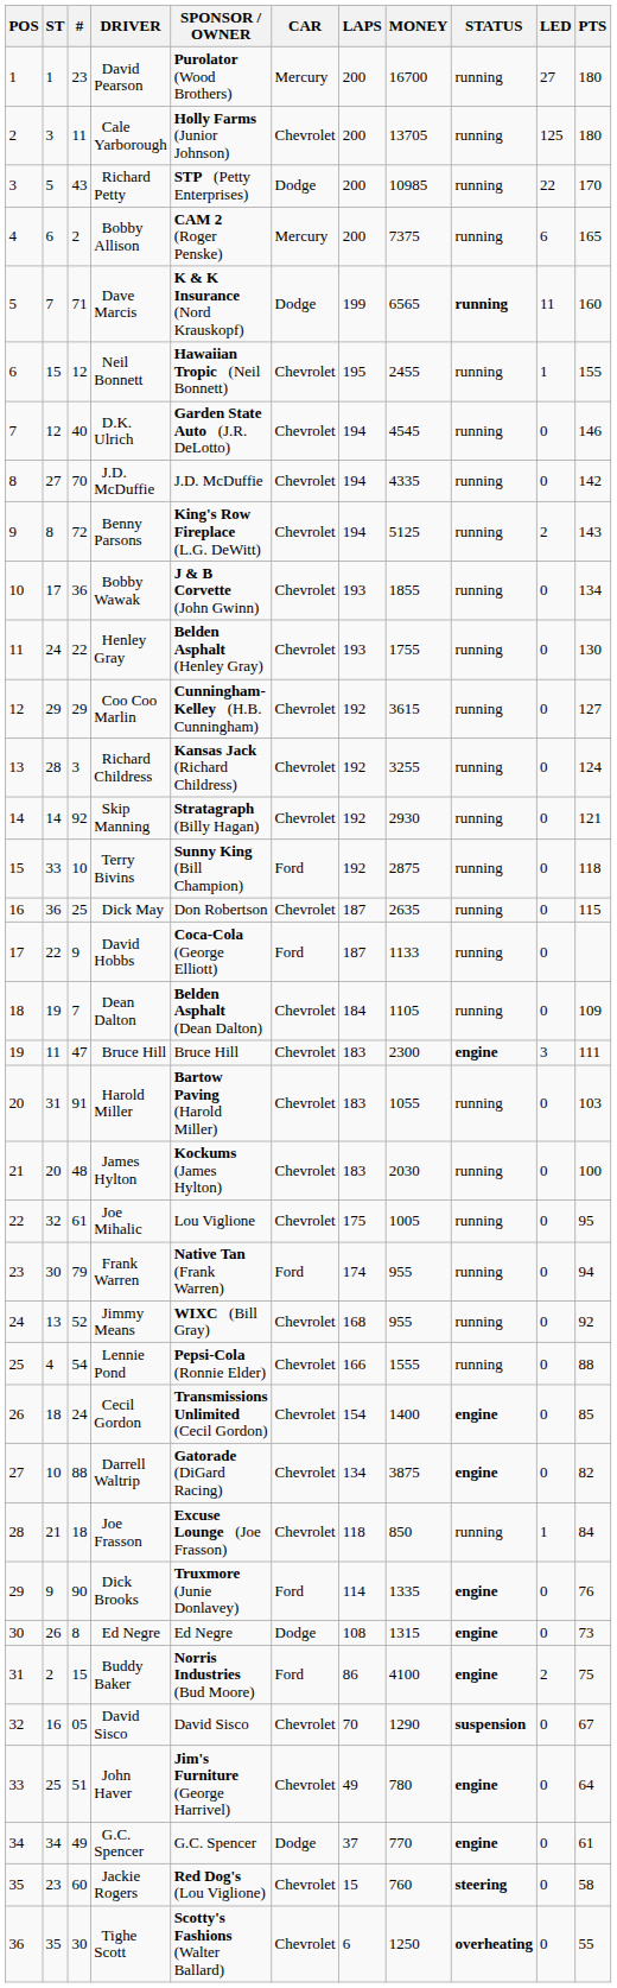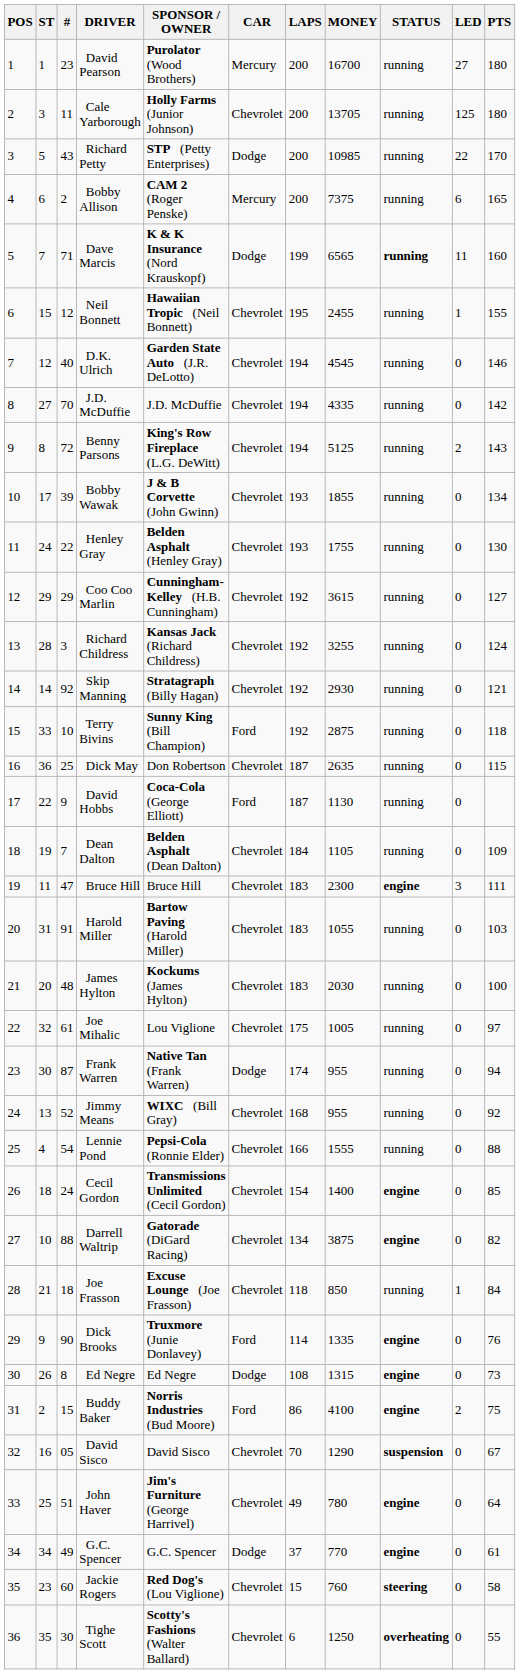 <table class="wikitable">
 <tr>
 <th>POS</th>
 <th>ST</th>
 <th>#</th>
 <th>DRIVER</th>
 <th>SPONSOR / OWNER</th>
 <th>CAR</th>
 <th>LAPS</th>
 <th>MONEY</th>
 <th>STATUS</th>
 <th>LED</th>
 <th>PTS</th>
 </tr>
 <tr>
 <td>1</td>
 <td>1</td>
 <td>23</td>
 <td>  David Pearson</td>
 <td><strong>Purolator</strong>   (Wood Brothers)</td>
 <td>Mercury</td>
 <td>200</td>
 <td>16700</td>
 <td>running</td>
 <td>27</td>
 <td>180</td>
 </tr>
 <tr>
 <td>2</td>
 <td>3</td>
 <td>11</td>
 <td>  Cale Yarborough</td>
 <td><strong>Holly Farms</strong>   (Junior Johnson)</td>
 <td>Chevrolet</td>
 <td>200</td>
 <td>13705</td>
 <td>running</td>
 <td>125</td>
 <td>180</td>
 </tr>
 <tr>
 <td>3</td>
 <td>5</td>
 <td>43</td>
 <td>  Richard Petty</td>
 <td><strong>STP</strong>   (Petty Enterprises)</td>
 <td>Dodge</td>
 <td>200</td>
 <td>10985</td>
 <td>running</td>
 <td>22</td>
 <td>170</td>
 </tr>
 <tr>
 <td>4</td>
 <td>6</td>
 <td>2</td>
 <td>  Bobby Allison</td>
 <td><strong>CAM 2</strong>   (Roger Penske)</td>
 <td>Mercury</td>
 <td>200</td>
 <td>7375</td>
 <td>running</td>
 <td>6</td>
 <td>165</td>
 </tr>
 <tr>
 <td>5</td>
 <td>7</td>
 <td>71</td>
 <td>  Dave Marcis</td>
 <td><strong>K & K Insurance</strong>   (Nord Krauskopf)</td>
 <td>Dodge</td>
 <td>199</td>
 <td>6565</td>
 <td><strong>running</strong></td>
 <td>11</td>
 <td>160</td>
 </tr>
 <tr>
 <td>6</td>
 <td>15</td>
 <td>12</td>
 <td>  Neil Bonnett</td>
 <td><strong>Hawaiian Tropic</strong>   (Neil Bonnett)</td>
 <td>Chevrolet</td>
 <td>195</td>
 <td>2455</td>
 <td>running</td>
 <td>1</td>
 <td>155</td>
 </tr>
 <tr>
 <td>7</td>
 <td>12</td>
 <td>40</td>
 <td>  D.K. Ulrich</td>
 <td><strong>Garden State Auto</strong>   (J.R. DeLotto)</td>
 <td>Chevrolet</td>
 <td>194</td>
 <td>4545</td>
 <td>running</td>
 <td>0</td>
 <td>146</td>
 </tr>
 <tr>
 <td>8</td>
 <td>27</td>
 <td>70</td>
 <td>  J.D. McDuffie</td>
 <td>J.D. McDuffie</td>
 <td>Chevrolet</td>
 <td>194</td>
 <td>4335</td>
 <td>running</td>
 <td>0</td>
 <td>142</td>
 </tr>
 <tr>
 <td>9</td>
 <td>8</td>
 <td>72</td>
 <td>  Benny Parsons</td>
 <td><strong>King's Row Fireplace</strong>   (L.G. DeWitt)</td>
 <td>Chevrolet</td>
 <td>194</td>
 <td>5125</td>
 <td>running</td>
 <td>2</td>
 <td>143</td>
 </tr>
 <tr>
 <td>10</td>
 <td>17</td>
-<td>36</td>
+<td>39</td>
 <td>  Bobby Wawak</td>
 <td><strong>J & B Corvette</strong>   (John Gwinn)</td>
 <td>Chevrolet</td>
 <td>193</td>
 <td>1855</td>
 <td>running</td>
 <td>0</td>
 <td>134</td>
 </tr>
 <tr>
 <td>11</td>
 <td>24</td>
 <td>22</td>
 <td>  Henley Gray</td>
 <td><strong>Belden Asphalt</strong>   (Henley Gray)</td>
 <td>Chevrolet</td>
 <td>193</td>
 <td>1755</td>
 <td>running</td>
 <td>0</td>
 <td>130</td>
 </tr>
 <tr>
 <td>12</td>
 <td>29</td>
 <td>29</td>
 <td>  Coo Coo Marlin</td>
 <td><strong>Cunningham-Kelley</strong>   (H.B. Cunningham)</td>
 <td>Chevrolet</td>
 <td>192</td>
 <td>3615</td>
 <td>running</td>
 <td>0</td>
 <td>127</td>
 </tr>
 <tr>
 <td>13</td>
 <td>28</td>
 <td>3</td>
 <td>  Richard Childress</td>
 <td><strong>Kansas Jack</strong>   (Richard Childress)</td>
 <td>Chevrolet</td>
 <td>192</td>
 <td>3255</td>
 <td>running</td>
 <td>0</td>
 <td>124</td>
 </tr>
 <tr>
 <td>14</td>
 <td>14</td>
 <td>92</td>
 <td>  Skip Manning</td>
 <td><strong>Stratagraph</strong>   (Billy Hagan)</td>
 <td>Chevrolet</td>
 <td>192</td>
 <td>2930</td>
 <td>running</td>
 <td>0</td>
 <td>121</td>
 </tr>
 <tr>
 <td>15</td>
 <td>33</td>
 <td>10</td>
 <td>  Terry Bivins</td>
 <td><strong>Sunny King</strong>   (Bill Champion)</td>
 <td>Ford</td>
 <td>192</td>
 <td>2875</td>
 <td>running</td>
 <td>0</td>
 <td>118</td>
 </tr>
 <tr>
 <td>16</td>
 <td>36</td>
 <td>25</td>
 <td>  Dick May</td>
 <td>Don Robertson</td>
 <td>Chevrolet</td>
 <td>187</td>
 <td>2635</td>
 <td>running</td>
 <td>0</td>
 <td>115</td>
 </tr>
 <tr>
 <td>17</td>
 <td>22</td>
 <td>9</td>
 <td>  David Hobbs</td>
 <td><strong>Coca-Cola</strong>   (George Elliott)</td>
 <td>Ford</td>
 <td>187</td>
-<td>1133</td>
+<td>1130</td>
 <td>running</td>
 <td>0</td>
 <td></td>
 </tr>
 <tr>
 <td>18</td>
 <td>19</td>
 <td>7</td>
 <td>  Dean Dalton</td>
 <td><strong>Belden Asphalt</strong>   (Dean Dalton)</td>
 <td>Chevrolet</td>
 <td>184</td>
 <td>1105</td>
 <td>running</td>
 <td>0</td>
 <td>109</td>
 </tr>
 <tr>
 <td>19</td>
 <td>11</td>
 <td>47</td>
 <td>  Bruce Hill</td>
 <td>Bruce Hill</td>
 <td>Chevrolet</td>
 <td>183</td>
 <td>2300</td>
 <td><strong>engine</strong></td>
 <td>3</td>
 <td>111</td>
 </tr>
 <tr>
 <td>20</td>
 <td>31</td>
 <td>91</td>
 <td>  Harold Miller</td>
 <td><strong>Bartow Paving</strong>   (Harold Miller)</td>
 <td>Chevrolet</td>
 <td>183</td>
 <td>1055</td>
 <td>running</td>
 <td>0</td>
 <td>103</td>
 </tr>
 <tr>
 <td>21</td>
 <td>20</td>
 <td>48</td>
 <td>  James Hylton</td>
 <td><strong>Kockums</strong>   (James Hylton)</td>
 <td>Chevrolet</td>
 <td>183</td>
 <td>2030</td>
 <td>running</td>
 <td>0</td>
 <td>100</td>
 </tr>
 <tr>
 <td>22</td>
 <td>32</td>
 <td>61</td>
 <td>  Joe Mihalic</td>
 <td>Lou Viglione</td>
 <td>Chevrolet</td>
 <td>175</td>
 <td>1005</td>
 <td>running</td>
 <td>0</td>
-<td>95</td>
+<td>97</td>
 </tr>
 <tr>
 <td>23</td>
 <td>30</td>
-<td>79</td>
+<td>87</td>
 <td>  Frank Warren</td>
 <td><strong>Native Tan</strong>   (Frank Warren)</td>
-<td>Ford</td>
+<td>Dodge</td>
 <td>174</td>
 <td>955</td>
 <td>running</td>
 <td>0</td>
 <td>94</td>
 </tr>
 <tr>
 <td>24</td>
 <td>13</td>
 <td>52</td>
 <td>  Jimmy Means</td>
 <td><strong>WIXC</strong>   (Bill Gray)</td>
 <td>Chevrolet</td>
 <td>168</td>
 <td>955</td>
 <td>running</td>
 <td>0</td>
 <td>92</td>
 </tr>
 <tr>
 <td>25</td>
 <td>4</td>
 <td>54</td>
 <td>  Lennie Pond</td>
 <td><strong>Pepsi-Cola</strong>   (Ronnie Elder)</td>
 <td>Chevrolet</td>
 <td>166</td>
 <td>1555</td>
 <td>running</td>
 <td>0</td>
 <td>88</td>
 </tr>
 <tr>
 <td>26</td>
 <td>18</td>
 <td>24</td>
 <td>  Cecil Gordon</td>
 <td><strong>Transmissions Unlimited</strong>   (Cecil Gordon)</td>
 <td>Chevrolet</td>
 <td>154</td>
 <td>1400</td>
 <td><strong>engine</strong></td>
 <td>0</td>
 <td>85</td>
 </tr>
 <tr>
 <td>27</td>
 <td>10</td>
 <td>88</td>
 <td>  Darrell Waltrip</td>
 <td><strong>Gatorade</strong>   (DiGard Racing)</td>
 <td>Chevrolet</td>
 <td>134</td>
 <td>3875</td>
 <td><strong>engine</strong></td>
 <td>0</td>
 <td>82</td>
 </tr>
 <tr>
 <td>28</td>
 <td>21</td>
 <td>18</td>
 <td>  Joe Frasson</td>
 <td><strong>Excuse Lounge</strong>   (Joe Frasson)</td>
 <td>Chevrolet</td>
 <td>118</td>
 <td>850</td>
 <td>running</td>
 <td>1</td>
 <td>84</td>
 </tr>
 <tr>
 <td>29</td>
 <td>9</td>
 <td>90</td>
 <td>  Dick Brooks</td>
 <td><strong>Truxmore</strong>   (Junie Donlavey)</td>
 <td>Ford</td>
 <td>114</td>
 <td>1335</td>
 <td><strong>engine</strong></td>
 <td>0</td>
 <td>76</td>
 </tr>
 <tr>
 <td>30</td>
 <td>26</td>
 <td>8</td>
 <td>  Ed Negre</td>
 <td>Ed Negre</td>
 <td>Dodge</td>
 <td>108</td>
 <td>1315</td>
 <td><strong>engine</strong></td>
 <td>0</td>
 <td>73</td>
 </tr>
 <tr>
 <td>31</td>
 <td>2</td>
 <td>15</td>
 <td>  Buddy Baker</td>
 <td><strong>Norris Industries</strong>   (Bud Moore)</td>
 <td>Ford</td>
 <td>86</td>
 <td>4100</td>
 <td><strong>engine</strong></td>
 <td>2</td>
 <td>75</td>
 </tr>
 <tr>
 <td>32</td>
 <td>16</td>
 <td>05</td>
 <td>  David Sisco</td>
 <td>David Sisco</td>
 <td>Chevrolet</td>
 <td>70</td>
 <td>1290</td>
 <td><strong>suspension</strong></td>
 <td>0</td>
 <td>67</td>
 </tr>
 <tr>
 <td>33</td>
 <td>25</td>
 <td>51</td>
 <td>  John Haver</td>
 <td><strong>Jim's Furniture</strong>   (George Harrivel)</td>
 <td>Chevrolet</td>
 <td>49</td>
 <td>780</td>
 <td><strong>engine</strong></td>
 <td>0</td>
 <td>64</td>
 </tr>
 <tr>
 <td>34</td>
 <td>34</td>
 <td>49</td>
 <td>  G.C. Spencer</td>
 <td>G.C. Spencer</td>
 <td>Dodge</td>
 <td>37</td>
 <td>770</td>
 <td><strong>engine</strong></td>
 <td>0</td>
 <td>61</td>
 </tr>
 <tr>
 <td>35</td>
 <td>23</td>
 <td>60</td>
 <td>  Jackie Rogers</td>
 <td><strong>Red Dog's</strong>   (Lou Viglione)</td>
 <td>Chevrolet</td>
 <td>15</td>
 <td>760</td>
 <td><strong>steering</strong></td>
 <td>0</td>
 <td>58</td>
 </tr>
 <tr>
 <td>36</td>
 <td>35</td>
 <td>30</td>
 <td>  Tighe Scott</td>
 <td><strong>Scotty's Fashions</strong>   (Walter Ballard)</td>
 <td>Chevrolet</td>
 <td>6</td>
 <td>1250</td>
 <td><strong>overheating</strong></td>
 <td>0</td>
 <td>55</td>
 </tr>
 </table>
